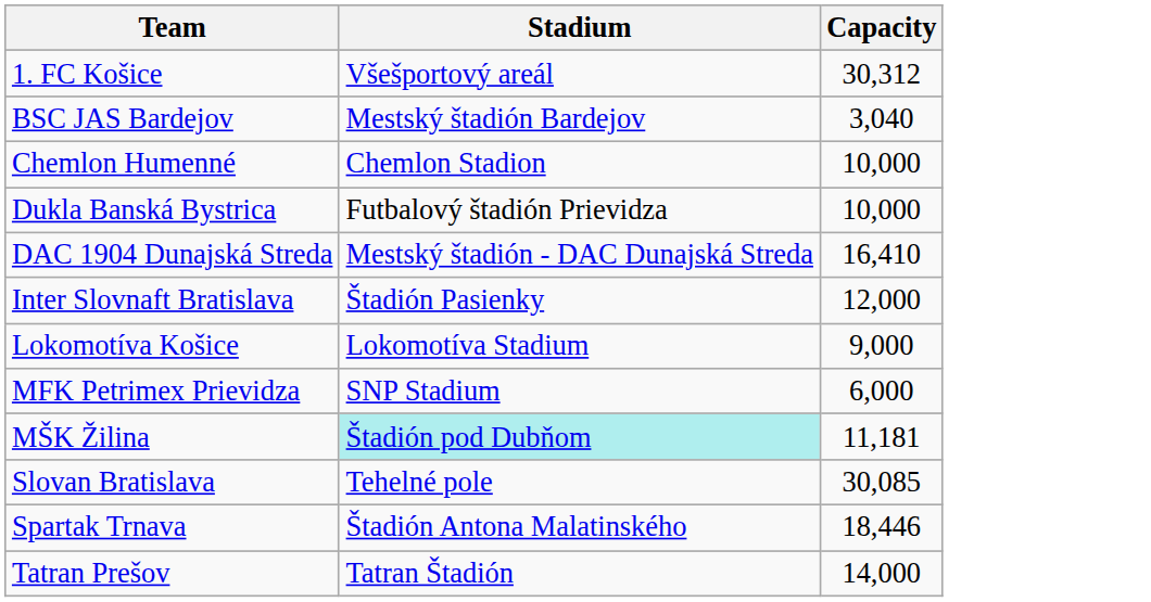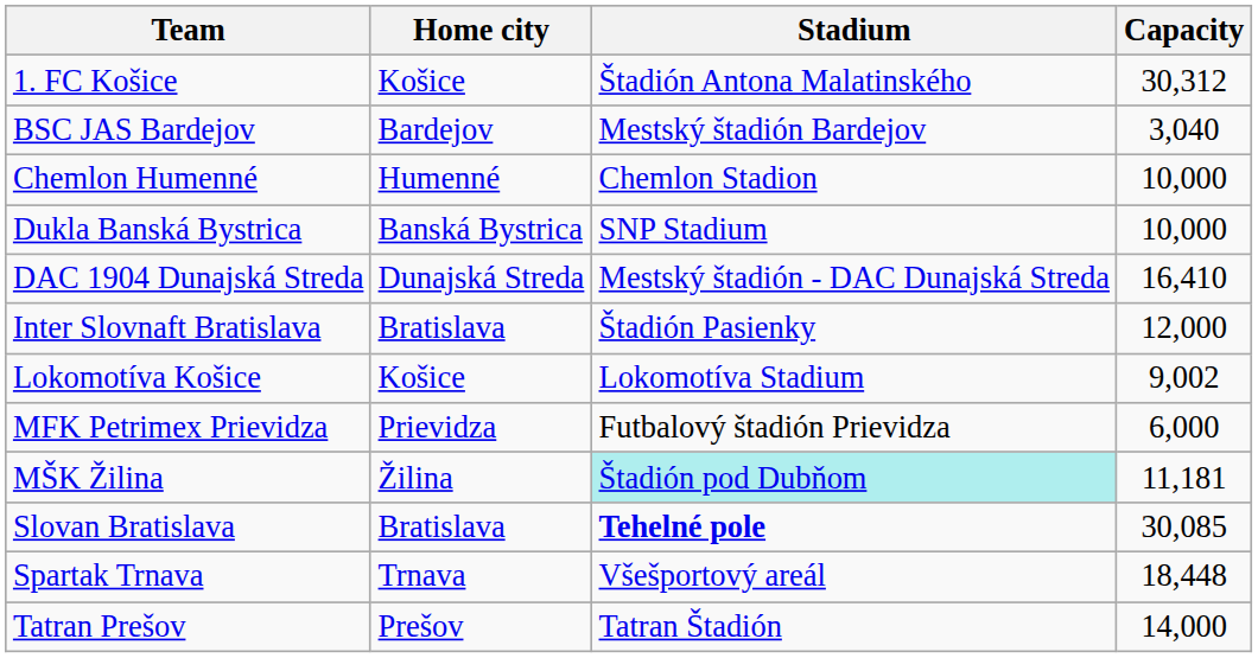 <table class="wikitable sortable">
 <tr>
 <th>Team</th>
+<th>Home city</th>
 <th>Stadium</th>
 <th>Capacity</th>
 </tr>
 <tr>
 <td><a href='#'>1. FC Košice</a></td>
-<td><a href='#'>Všešportový areál</a></td>
+<td><a href='#'>Košice</a></td>
+<td><a href='#'>Štadión Antona Malatinského</a></td>
 <td align="center">30,312</td>
 </tr>
 <tr>
 <td><a href='#'>BSC JAS Bardejov</a></td>
+<td><a href='#'>Bardejov</a></td>
 <td><a href='#'>Mestský štadión Bardejov</a></td>
 <td align="center">3,040</td>
 </tr>
 <tr>
 <td><a href='#'>Chemlon Humenné</a></td>
+<td><a href='#'>Humenné</a></td>
 <td><a href='#'>Chemlon Stadion</a></td>
 <td align="center">10,000</td>
 </tr>
 <tr>
 <td><a href='#'>Dukla Banská Bystrica</a></td>
-<td>Futbalový štadión Prievidza</td>
+<td><a href='#'>Banská Bystrica</a></td>
+<td><a href='#'>SNP Stadium</a></td>
 <td align="center">10,000</td>
 </tr>
 <tr>
 <td><a href='#'>DAC 1904 Dunajská Streda</a></td>
+<td><a href='#'>Dunajská Streda</a></td>
 <td><a href='#'>Mestský štadión - DAC Dunajská Streda</a></td>
 <td align="center">16,410</td>
 </tr>
 <tr>
 <td><a href='#'>Inter Slovnaft Bratislava</a></td>
+<td><a href='#'>Bratislava</a></td>
 <td><a href='#'>Štadión Pasienky</a></td>
 <td align="center">12,000</td>
 </tr>
 <tr>
 <td><a href='#'>Lokomotíva Košice</a></td>
+<td><a href='#'>Košice</a></td>
 <td><a href='#'>Lokomotíva Stadium</a></td>
-<td align="center">9,000</td>
+<td align="center">9,002</td>
 </tr>
 <tr>
 <td><a href='#'>MFK Petrimex Prievidza</a></td>
-<td><a href='#'>SNP Stadium</a></td>
+<td><a href='#'>Prievidza</a></td>
+<td>Futbalový štadión Prievidza</td>
 <td align="center">6,000</td>
 </tr>
 <tr>
 <td><a href='#'>MŠK Žilina</a></td>
+<td><a href='#'>Žilina</a></td>
 <td style="background: paleturquoise;"><a href='#'>Štadión pod Dubňom</a></td>
 <td align="center">11,181</td>
 </tr>
 <tr>
 <td><a href='#'>Slovan Bratislava</a></td>
-<td><a href='#'>Tehelné pole</a></td>
+<td><a href='#'>Bratislava</a></td>
+<td><strong><a href='#'>Tehelné pole</a></strong></td>
 <td align="center">30,085</td>
 </tr>
 <tr>
 <td><a href='#'>Spartak Trnava</a></td>
-<td><a href='#'>Štadión Antona Malatinského</a></td>
-<td align="center">18,446</td>
+<td><a href='#'>Trnava</a></td>
+<td><a href='#'>Všešportový areál</a></td>
+<td align="center">18,448</td>
 </tr>
 <tr>
 <td><a href='#'>Tatran Prešov</a></td>
+<td><a href='#'>Prešov</a></td>
 <td><a href='#'>Tatran Štadión</a></td>
 <td align="center">14,000</td>
 </tr>
 </table>
